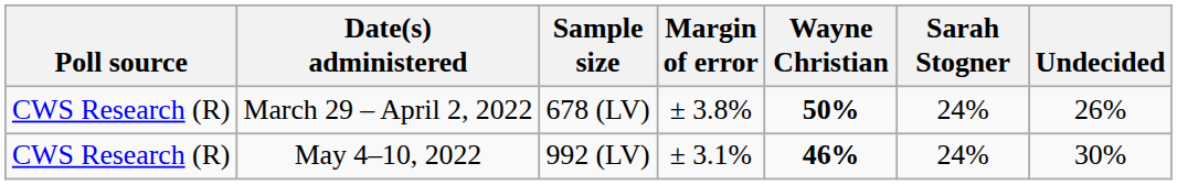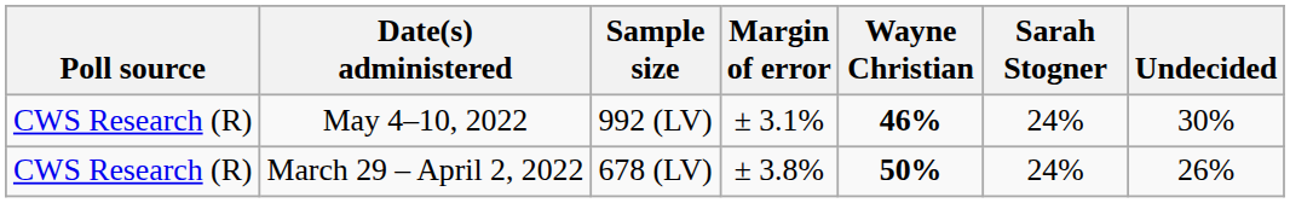 <table class="wikitable" style="font-size:90%;text-align:center;">
 <tr valign=bottom>
 <th>Poll source</th>
 <th>Date(s)<br>administered</th>
 <th>Sample<br>size</th>
 <th>Margin<br>of error</th>
 <th style="width:60px;">Wayne<br>Christian</th>
 <th style="width:60px;">Sarah<br>Stogner</th>
 <th>Undecided</th>
 </tr>
 <tr>
 <td style="text-align:left;"><a href='#'>CWS Research</a> (R)</td>
+<td>May 4–10, 2022</td>
+<td>992 (LV)</td>
+<td>± 3.1%</td>
+<td><strong>46%</strong></td>
+<td>24%</td>
+<td>30%</td>
+</tr>
+<tr>
+<td style="text-align:left;"><a href='#'>CWS Research</a> (R)</td>
 <td>March 29 – April 2, 2022</td>
 <td>678 (LV)</td>
 <td>± 3.8%</td>
 <td><strong>50%</strong></td>
 <td>24%</td>
 <td>26%</td>
 </tr>
-<tr>
-<td style="text-align:left;"><a href='#'>CWS Research</a> (R)</td>
-<td>May 4–10, 2022</td>
-<td>992 (LV)</td>
-<td>± 3.1%</td>
-<td><strong>46%</strong></td>
-<td>24%</td>
-<td>30%</td>
-</tr>
 </table>
